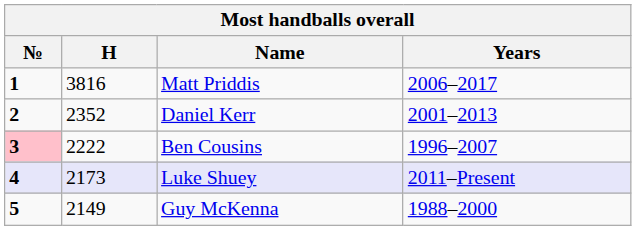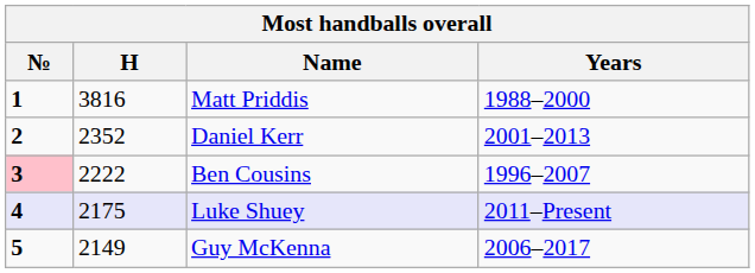 <table class="wikitable" style="width:40%;">
 <tr>
 <th colspan="4">Most handballs overall</th>
 </tr>
 <tr>
 <th>№</th>
 <th>H</th>
 <th>Name</th>
 <th>Years</th>
 </tr>
 <tr>
 <td><strong>1</strong></td>
 <td>3816</td>
 <td><a href='#'>Matt Priddis</a></td>
-<td><a href='#'>2006</a>–<a href='#'>2017</a></td>
+<td><a href='#'>1988</a>–<a href='#'>2000</a></td>
 </tr>
 <tr>
 <td><strong>2</strong></td>
 <td>2352</td>
 <td><a href='#'>Daniel Kerr</a></td>
 <td><a href='#'>2001</a>–<a href='#'>2013</a></td>
 </tr>
 <tr>
 <td style="background: pink;"><strong>3</strong></td>
 <td>2222</td>
 <td><a href='#'>Ben Cousins</a></td>
 <td><a href='#'>1996</a>–<a href='#'>2007</a></td>
 </tr>
 <tr |- style="background:lavender;">
 <td><strong>4</strong></td>
-<td>2173</td>
+<td>2175</td>
 <td><a href='#'>Luke Shuey</a></td>
 <td><a href='#'>2011</a>–<a href='#'>Present</a></td>
 </tr>
 <tr>
 <td><strong>5</strong></td>
 <td>2149</td>
 <td><a href='#'>Guy McKenna</a></td>
-<td><a href='#'>1988</a>–<a href='#'>2000</a></td>
+<td><a href='#'>2006</a>–<a href='#'>2017</a></td>
 </tr>
 </table>
